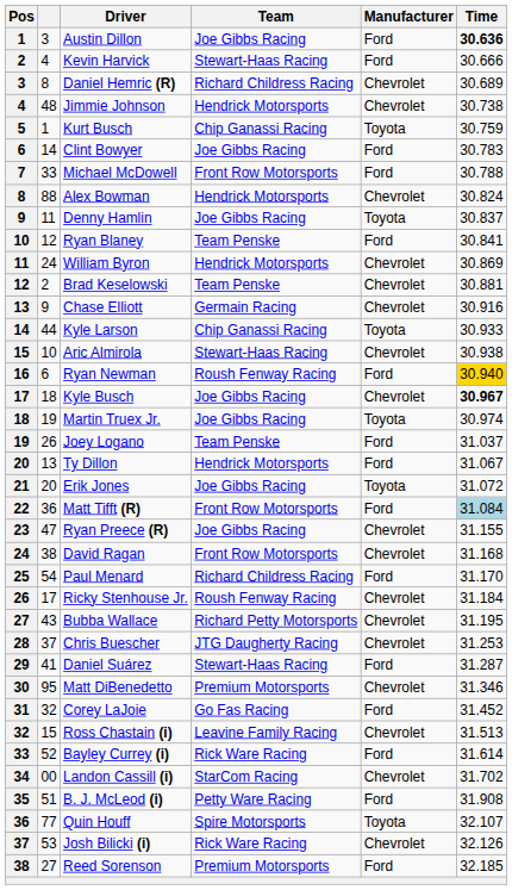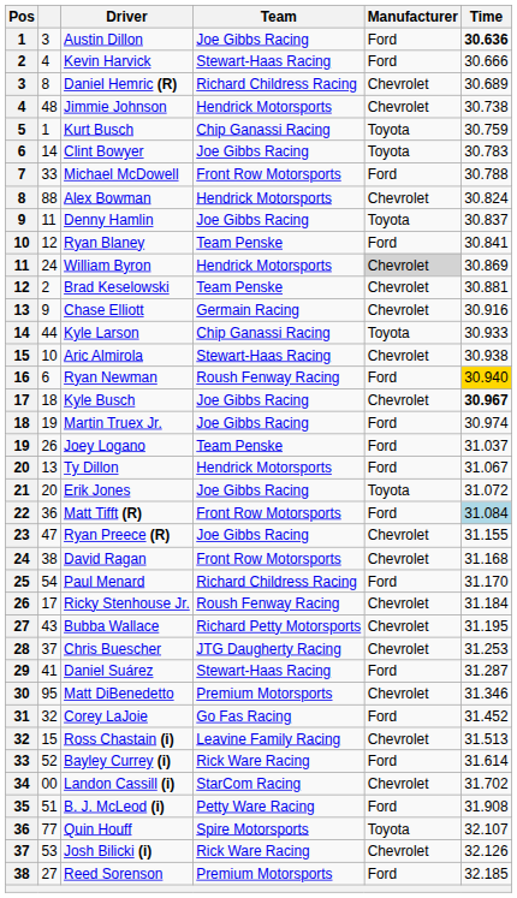 <table class="wikitable" style="font-size:95%">
 <tr>
 <th>Pos</th>
 <th></th>
 <th>Driver</th>
 <th>Team</th>
 <th>Manufacturer</th>
 <th>Time</th>
 </tr>
 <tr>
 <th>1</th>
 <td>3</td>
 <td><a href='#'>Austin Dillon</a></td>
 <td><a href='#'>Joe Gibbs Racing</a></td>
 <td>Ford</td>
 <td><strong>30.636</strong></td>
 </tr>
 <tr>
 <th>2</th>
 <td>4</td>
 <td><a href='#'>Kevin Harvick</a></td>
 <td><a href='#'>Stewart-Haas Racing</a></td>
 <td>Ford</td>
 <td>30.666</td>
 </tr>
 <tr>
 <th>3</th>
 <td>8</td>
 <td><a href='#'>Daniel Hemric</a> <strong>(R)</strong></td>
 <td><a href='#'>Richard Childress Racing</a></td>
 <td>Chevrolet</td>
 <td>30.689</td>
 </tr>
 <tr>
 <th>4</th>
 <td>48</td>
 <td><a href='#'>Jimmie Johnson</a></td>
 <td><a href='#'>Hendrick Motorsports</a></td>
 <td>Chevrolet</td>
 <td>30.738</td>
 </tr>
 <tr>
 <th>5</th>
 <td>1</td>
 <td><a href='#'>Kurt Busch</a></td>
 <td><a href='#'>Chip Ganassi Racing</a></td>
 <td>Toyota</td>
 <td>30.759</td>
 </tr>
 <tr>
 <th>6</th>
 <td>14</td>
 <td><a href='#'>Clint Bowyer</a></td>
 <td><a href='#'>Joe Gibbs Racing</a></td>
-<td>Ford</td>
+<td>Toyota</td>
 <td>30.783</td>
 </tr>
 <tr>
 <th>7</th>
 <td>33</td>
 <td><a href='#'>Michael McDowell</a></td>
 <td><a href='#'>Front Row Motorsports</a></td>
 <td>Ford</td>
 <td>30.788</td>
 </tr>
 <tr>
 <th>8</th>
 <td>88</td>
 <td><a href='#'>Alex Bowman</a></td>
 <td><a href='#'>Hendrick Motorsports</a></td>
 <td>Chevrolet</td>
 <td>30.824</td>
 </tr>
 <tr>
 <th>9</th>
 <td>11</td>
 <td><a href='#'>Denny Hamlin</a></td>
 <td><a href='#'>Joe Gibbs Racing</a></td>
 <td>Toyota</td>
 <td>30.837</td>
 </tr>
 <tr>
 <th>10</th>
 <td>12</td>
 <td><a href='#'>Ryan Blaney</a></td>
 <td><a href='#'>Team Penske</a></td>
 <td>Ford</td>
 <td>30.841</td>
 </tr>
 <tr>
 <th>11</th>
 <td>24</td>
 <td><a href='#'>William Byron</a></td>
 <td><a href='#'>Hendrick Motorsports</a></td>
-<td>Chevrolet</td>
+<td style="background: lightgrey;">Chevrolet</td>
 <td>30.869</td>
 </tr>
 <tr>
 <th>12</th>
 <td>2</td>
 <td><a href='#'>Brad Keselowski</a></td>
 <td><a href='#'>Team Penske</a></td>
 <td>Chevrolet</td>
 <td>30.881</td>
 </tr>
 <tr>
 <th>13</th>
 <td>9</td>
 <td><a href='#'>Chase Elliott</a></td>
 <td><a href='#'>Germain Racing</a></td>
 <td>Chevrolet</td>
 <td>30.916</td>
 </tr>
 <tr>
 <th>14</th>
 <td>44</td>
 <td><a href='#'>Kyle Larson</a></td>
 <td><a href='#'>Chip Ganassi Racing</a></td>
 <td>Toyota</td>
 <td>30.933</td>
 </tr>
 <tr>
 <th>15</th>
 <td>10</td>
 <td><a href='#'>Aric Almirola</a></td>
 <td><a href='#'>Stewart-Haas Racing</a></td>
 <td>Chevrolet</td>
 <td>30.938</td>
 </tr>
 <tr>
 <th>16</th>
 <td>6</td>
 <td><a href='#'>Ryan Newman</a></td>
 <td><a href='#'>Roush Fenway Racing</a></td>
 <td>Ford</td>
 <td style="background: gold;">30.940</td>
 </tr>
 <tr>
 <th>17</th>
 <td>18</td>
 <td><a href='#'>Kyle Busch</a></td>
 <td><a href='#'>Joe Gibbs Racing</a></td>
 <td>Chevrolet</td>
 <td><strong>30.967</strong></td>
 </tr>
 <tr>
 <th>18</th>
 <td>19</td>
 <td><a href='#'>Martin Truex Jr.</a></td>
 <td><a href='#'>Joe Gibbs Racing</a></td>
-<td>Toyota</td>
+<td>Ford</td>
 <td>30.974</td>
 </tr>
 <tr>
 <th>19</th>
 <td>26</td>
 <td><a href='#'>Joey Logano</a></td>
 <td><a href='#'>Team Penske</a></td>
 <td>Ford</td>
 <td>31.037</td>
 </tr>
 <tr>
 <th>20</th>
 <td>13</td>
 <td><a href='#'>Ty Dillon</a></td>
 <td><a href='#'>Hendrick Motorsports</a></td>
 <td>Ford</td>
 <td>31.067</td>
 </tr>
 <tr>
 <th>21</th>
 <td>20</td>
 <td><a href='#'>Erik Jones</a></td>
 <td><a href='#'>Joe Gibbs Racing</a></td>
 <td>Toyota</td>
 <td>31.072</td>
 </tr>
 <tr>
 <th>22</th>
 <td>36</td>
 <td><a href='#'>Matt Tifft</a> <strong>(R)</strong></td>
 <td><a href='#'>Front Row Motorsports</a></td>
 <td>Ford</td>
 <td style="background: lightblue;">31.084</td>
 </tr>
 <tr>
 <th>23</th>
 <td>47</td>
 <td><a href='#'>Ryan Preece</a> <strong>(R)</strong></td>
 <td><a href='#'>Joe Gibbs Racing</a></td>
 <td>Chevrolet</td>
 <td>31.155</td>
 </tr>
 <tr>
 <th>24</th>
 <td>38</td>
 <td><a href='#'>David Ragan</a></td>
 <td><a href='#'>Front Row Motorsports</a></td>
 <td>Chevrolet</td>
 <td>31.168</td>
 </tr>
 <tr>
 <th>25</th>
 <td>54</td>
 <td><a href='#'>Paul Menard</a></td>
 <td><a href='#'>Richard Childress Racing</a></td>
 <td>Ford</td>
 <td>31.170</td>
 </tr>
 <tr>
 <th>26</th>
 <td>17</td>
 <td><a href='#'>Ricky Stenhouse Jr.</a></td>
 <td><a href='#'>Roush Fenway Racing</a></td>
 <td>Chevrolet</td>
 <td>31.184</td>
 </tr>
 <tr>
 <th>27</th>
 <td>43</td>
 <td><a href='#'>Bubba Wallace</a></td>
 <td><a href='#'>Richard Petty Motorsports</a></td>
 <td>Chevrolet</td>
 <td>31.195</td>
 </tr>
 <tr>
 <th>28</th>
 <td>37</td>
 <td><a href='#'>Chris Buescher</a></td>
 <td><a href='#'>JTG Daugherty Racing</a></td>
 <td>Chevrolet</td>
 <td>31.253</td>
 </tr>
 <tr>
 <th>29</th>
 <td>41</td>
 <td><a href='#'>Daniel Suárez</a></td>
 <td><a href='#'>Stewart-Haas Racing</a></td>
 <td>Ford</td>
 <td>31.287</td>
 </tr>
 <tr>
 <th>30</th>
 <td>95</td>
 <td><a href='#'>Matt DiBenedetto</a></td>
 <td><a href='#'>Premium Motorsports</a></td>
 <td>Chevrolet</td>
 <td>31.346</td>
 </tr>
 <tr>
 <th>31</th>
 <td>32</td>
 <td><a href='#'>Corey LaJoie</a></td>
 <td><a href='#'>Go Fas Racing</a></td>
 <td>Ford</td>
 <td>31.452</td>
 </tr>
 <tr>
 <th>32</th>
 <td>15</td>
 <td><a href='#'>Ross Chastain</a> <strong>(i)</strong></td>
 <td><a href='#'>Leavine Family Racing</a></td>
 <td>Chevrolet</td>
 <td>31.513</td>
 </tr>
 <tr>
 <th>33</th>
 <td>52</td>
 <td><a href='#'>Bayley Currey</a> <strong>(i)</strong></td>
 <td><a href='#'>Rick Ware Racing</a></td>
 <td>Ford</td>
 <td>31.614</td>
 </tr>
 <tr>
 <th>34</th>
 <td>00</td>
 <td><a href='#'>Landon Cassill</a> <strong>(i)</strong></td>
 <td><a href='#'>StarCom Racing</a></td>
 <td>Chevrolet</td>
 <td>31.702</td>
 </tr>
 <tr>
 <th>35</th>
 <td>51</td>
 <td><a href='#'>B. J. McLeod</a> <strong>(i)</strong></td>
 <td><a href='#'>Petty Ware Racing</a></td>
 <td>Ford</td>
 <td>31.908</td>
 </tr>
 <tr>
 <th>36</th>
 <td>77</td>
 <td><a href='#'>Quin Houff</a></td>
 <td><a href='#'>Spire Motorsports</a></td>
 <td>Toyota</td>
 <td>32.107</td>
 </tr>
 <tr>
 <th>37</th>
 <td>53</td>
 <td><a href='#'>Josh Bilicki</a> <strong>(i)</strong></td>
 <td><a href='#'>Rick Ware Racing</a></td>
 <td>Chevrolet</td>
 <td>32.126</td>
 </tr>
 <tr>
 <th>38</th>
 <td>27</td>
 <td><a href='#'>Reed Sorenson</a></td>
 <td><a href='#'>Premium Motorsports</a></td>
 <td>Ford</td>
 <td>32.185</td>
 </tr>
 <tr>
 <th colspan="6"></th>
 </tr>
 </table>
